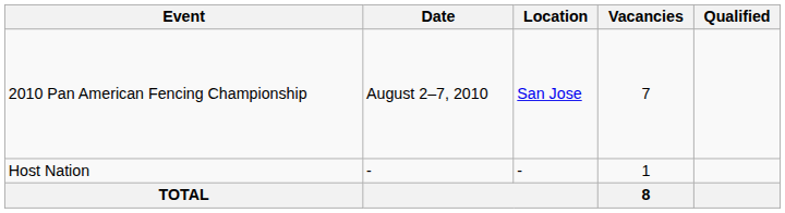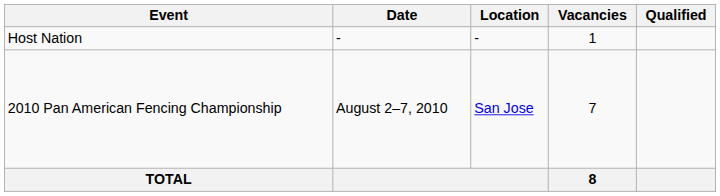 <table class="wikitable" width=800>
 <tr>
 <th>Event</th>
 <th>Date</th>
 <th>Location</th>
 <th>Vacancies</th>
 <th>Qualified</th>
 </tr>
 <tr>
+<td>Host Nation</td>
+<td>-</td>
+<td>-</td>
+<td align=center>1</td>
+<td></td>
+</tr>
+<tr>
 <td>2010 Pan American Fencing Championship</td>
 <td>August 2–7, 2010</td>
 <td> <a href='#'>San Jose</a></td>
 <td align=center>7 </td>
 <td><br><s></s><br><br><br><br><br><br></td>
-</tr>
-<tr>
-<td>Host Nation</td>
-<td>-</td>
-<td>-</td>
-<td align=center>1</td>
-<td></td>
 </tr>
 <tr>
 <th>TOTAL</th>
 <th colspan="2"></th>
 <th>8</th>
 <th></th>
 </tr>
 </table>
